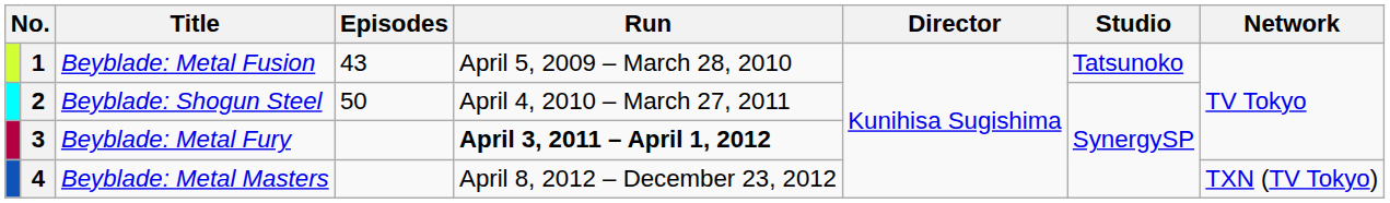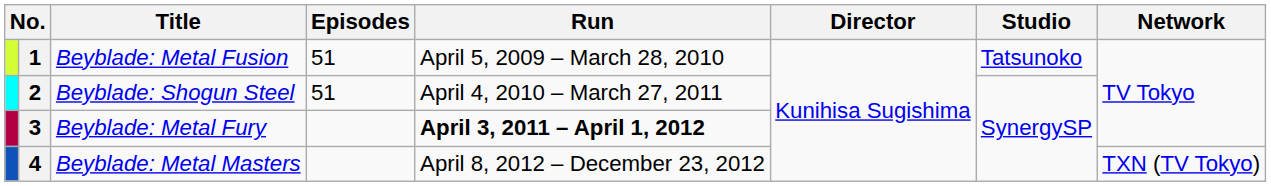 <table class="wikitable sortable">
 <tr>
 <th colspan="2">No.</th>
 <th><strong>Title</strong></th>
 <th>Episodes</th>
 <th>Run</th>
 <th>Director</th>
 <th>Studio</th>
 <th><strong>Network</strong></th>
 </tr>
 <tr>
 <th style="background:#D1FF33;"></th>
 <th>1</th>
 <td><em><a href='#'>Beyblade: Metal Fusion</a></em></td>
-<td>43</td>
+<td>51</td>
 <td>April 5, 2009 – March 28, 2010</td>
 <td rowspan="4"><a href='#'>Kunihisa Sugishima</a></td>
 <td><a href='#'>Tatsunoko</a></td>
 <td rowspan="3"><a href='#'>TV Tokyo</a></td>
 </tr>
 <tr>
 <th style="background:cyan;"></th>
 <th>2</th>
 <td><em><a href='#'>Beyblade: Shogun Steel</a></em></td>
-<td>50</td>
+<td>51</td>
 <td>April 4, 2010 – March 27, 2011</td>
 <td rowspan="3"><a href='#'>SynergySP</a></td>
 </tr>
 <tr>
 <th style="background:#B30043;"></th>
 <th>3</th>
 <td><em><a href='#'>Beyblade: Metal Fury</a></em></td>
 <td></td>
 <td><strong>April 3, 2011 – April 1, 2012</strong></td>
 </tr>
 <tr>
 <th style="background:#0F52BA;"></th>
 <th>4</th>
 <td><em><a href='#'>Beyblade: Metal Masters</a></em></td>
 <td></td>
 <td>April 8, 2012 – December 23, 2012</td>
 <td><a href='#'>TXN</a> (<a href='#'>TV Tokyo</a>)</td>
 </tr>
 </table>
